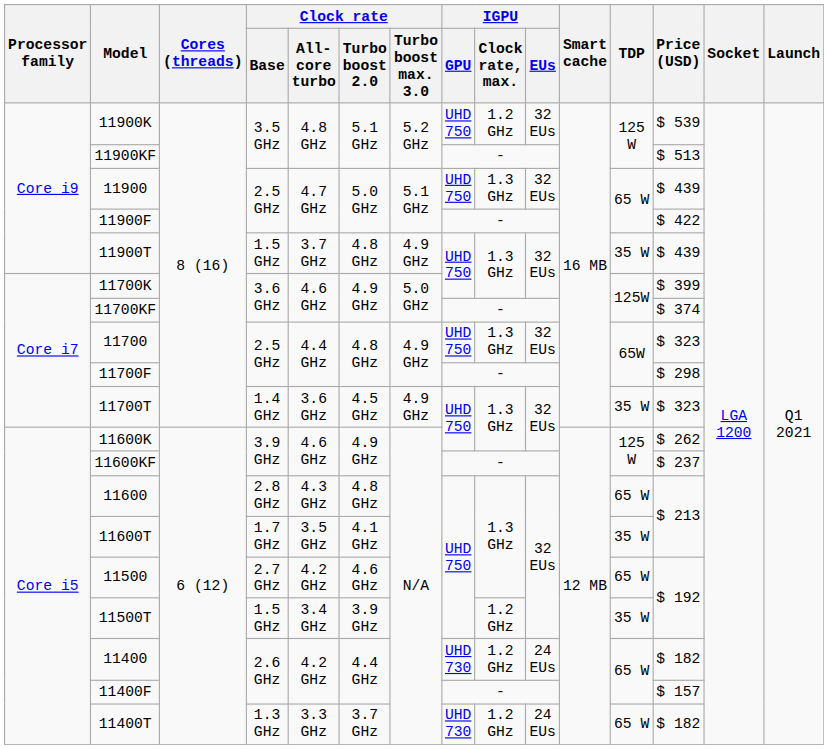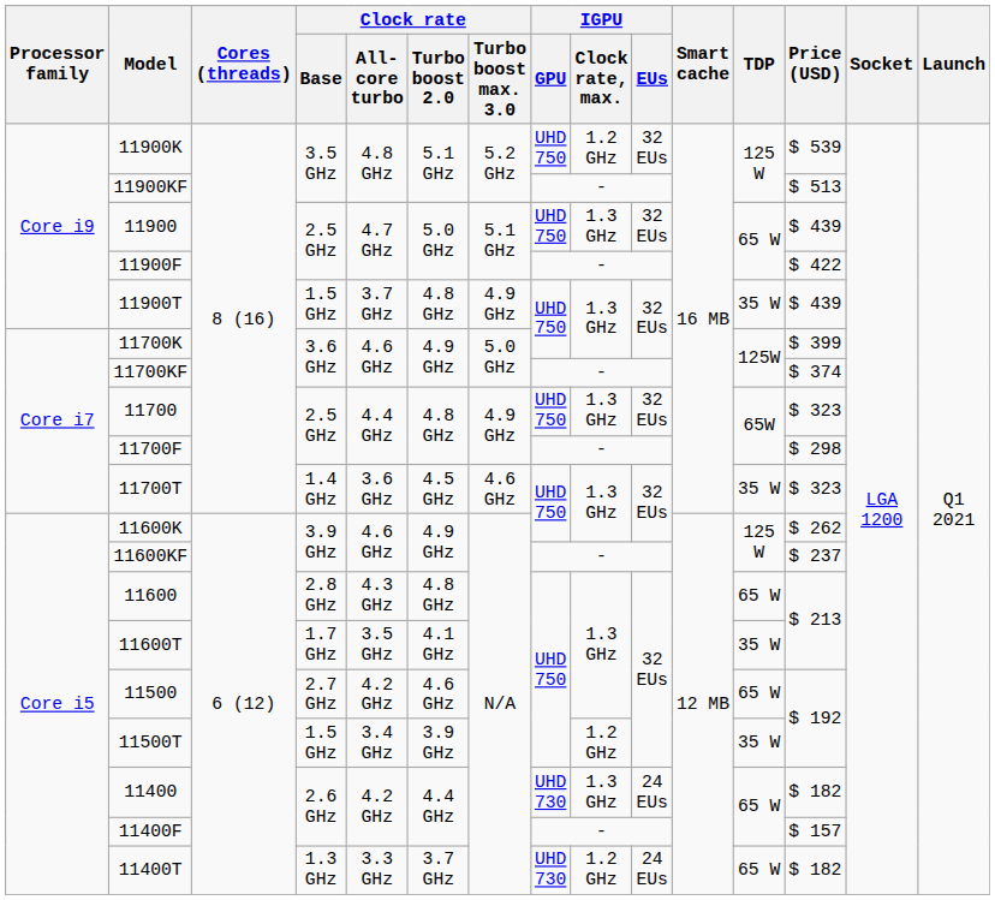 <table class="wikitable sortable sort-under" style="text-align: center;">
 <tr>
 <th rowspan=2>Processor <br>family</th>
 <th rowspan=2>Model</th>
 <th rowspan=2><a href='#'>Cores</a> <br> (<a href='#'>threads</a>)</th>
 <th colspan=4><a href='#'>Clock rate</a></th>
 <th colspan=3><a href='#'>IGPU</a></th>
 <th rowspan=2>Smart <br>cache</th>
 <th rowspan=2>TDP</th>
 <th rowspan=2>Price <br>(USD)</th>
 <th rowspan=2>Socket</th>
 <th rowspan=2>Launch</th>
 </tr>
 <tr>
 <th>Base</th>
 <th>All-core <br>turbo</th>
 <th>Turbo <br>boost 2.0</th>
 <th>Turbo boost <br>max. 3.0</th>
 <th><a href='#'>GPU</a></th>
 <th>Clock rate, max.</th>
 <th><a href='#'>EUs</a></th>
 </tr>
 <tr>
 <td rowspan="5"><a href='#'>Core i9</a></td>
 <td>11900K</td>
 <td rowspan="10">8 (16)</td>
 <td rowspan="2">3.5 GHz</td>
 <td rowspan="2">4.8 GHz</td>
 <td rowspan="2">5.1 GHz</td>
 <td rowspan="2">5.2 GHz</td>
 <td><a href='#'>UHD 750</a></td>
 <td>1.2 GHz</td>
 <td>32 EUs</td>
 <td rowspan="10">16 MB</td>
 <td rowspan="2">125 W</td>
 <td>$ 539</td>
 <td rowspan="19"><a href='#'>LGA 1200</a></td>
 <td rowspan="19">Q1 2021</td>
 </tr>
 <tr>
 <td>11900KF</td>
 <td colspan="3">-</td>
 <td>$ 513</td>
 </tr>
 <tr>
 <td>11900</td>
 <td rowspan="2">2.5 GHz</td>
 <td rowspan="2">4.7 GHz</td>
 <td rowspan="2">5.0 GHz</td>
 <td rowspan="2">5.1 GHz</td>
 <td><a href='#'>UHD 750</a></td>
 <td>1.3 GHz</td>
 <td>32 EUs</td>
 <td rowspan="2">65 W</td>
 <td>$ 439</td>
 </tr>
 <tr>
 <td>11900F</td>
 <td colspan="3">-</td>
 <td>$ 422</td>
 </tr>
 <tr>
 <td>11900T</td>
 <td>1.5 GHz</td>
 <td>3.7 GHz</td>
 <td>4.8 GHz</td>
 <td>4.9 GHz</td>
 <td rowspan="2"><a href='#'>UHD 750</a></td>
 <td rowspan="2">1.3 GHz</td>
 <td rowspan="2">32 EUs</td>
 <td>35 W</td>
 <td>$ 439</td>
 </tr>
 <tr>
 <td rowspan="5"><a href='#'>Core i7</a></td>
 <td>11700K</td>
 <td rowspan="2">3.6 GHz</td>
 <td rowspan="2">4.6 GHz</td>
 <td rowspan="2">4.9 GHz</td>
 <td rowspan="2">5.0 GHz</td>
 <td rowspan="2">125W</td>
 <td>$ 399</td>
 </tr>
 <tr>
 <td>11700KF</td>
 <td colspan="3">-</td>
 <td>$ 374</td>
 </tr>
 <tr>
 <td>11700</td>
 <td rowspan="2">2.5 GHz</td>
 <td rowspan="2">4.4 GHz</td>
 <td rowspan="2">4.8 GHz</td>
 <td rowspan="2">4.9 GHz</td>
 <td><a href='#'>UHD 750</a></td>
 <td>1.3 GHz</td>
 <td>32 EUs</td>
 <td rowspan="2">65W</td>
 <td>$ 323</td>
 </tr>
 <tr>
 <td>11700F</td>
 <td colspan="3">-</td>
 <td>$ 298</td>
 </tr>
 <tr>
 <td>11700T</td>
 <td>1.4 GHz</td>
 <td>3.6 GHz</td>
 <td>4.5 GHz</td>
-<td>4.9 GHz</td>
+<td>4.6 GHz</td>
 <td rowspan="2"><a href='#'>UHD 750</a></td>
 <td rowspan="2">1.3 GHz</td>
 <td rowspan="2">32 EUs</td>
 <td>35 W</td>
 <td>$ 323</td>
 </tr>
 <tr>
 <td rowspan="9"><a href='#'>Core i5</a></td>
 <td>11600K</td>
 <td rowspan="9">6 (12)</td>
 <td rowspan="2">3.9 GHz</td>
 <td rowspan="2">4.6 GHz</td>
 <td rowspan="2">4.9 GHz</td>
 <td rowspan="9">N/A</td>
 <td rowspan="9">12 MB</td>
 <td rowspan="2">125 W</td>
 <td>$ 262</td>
 </tr>
 <tr>
 <td>11600KF</td>
 <td colspan="3">-</td>
 <td>$ 237</td>
 </tr>
 <tr>
 <td>11600</td>
 <td>2.8 GHz</td>
 <td>4.3 GHz</td>
 <td>4.8 GHz</td>
 <td rowspan="4"><a href='#'>UHD 750</a></td>
 <td rowspan="3">1.3 GHz</td>
 <td rowspan="4">32 EUs</td>
 <td>65 W</td>
 <td rowspan="2">$ 213</td>
 </tr>
 <tr>
 <td>11600T</td>
 <td>1.7 GHz</td>
 <td>3.5 GHz</td>
 <td>4.1 GHz</td>
 <td>35 W</td>
 </tr>
 <tr>
 <td>11500</td>
 <td>2.7 GHz</td>
 <td>4.2 GHz</td>
 <td>4.6 GHz</td>
 <td>65 W</td>
 <td rowspan="2">$ 192</td>
 </tr>
 <tr>
 <td>11500T</td>
 <td>1.5 GHz</td>
 <td>3.4 GHz</td>
 <td>3.9 GHz</td>
 <td>1.2 GHz</td>
 <td>35 W</td>
 </tr>
 <tr>
 <td>11400</td>
 <td rowspan="2">2.6 GHz</td>
 <td rowspan="2">4.2 GHz</td>
 <td rowspan="2">4.4 GHz</td>
 <td><a href='#'>UHD 730</a></td>
-<td>1.2 GHz</td>
+<td>1.3 GHz</td>
 <td>24 EUs</td>
 <td rowspan="2">65 W</td>
 <td>$ 182</td>
 </tr>
 <tr>
 <td>11400F</td>
 <td colspan="3">-</td>
 <td>$ 157</td>
 </tr>
 <tr>
 <td>11400T</td>
 <td>1.3 GHz</td>
 <td>3.3 GHz</td>
 <td>3.7 GHz</td>
 <td><a href='#'>UHD 730</a></td>
 <td>1.2 GHz</td>
 <td>24 EUs</td>
 <td>65 W</td>
 <td>$ 182</td>
 </tr>
 </table>
